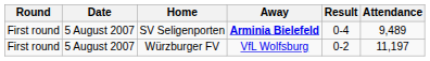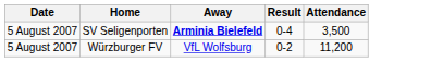 <table class="wikitable">
 <tr>
-<th>Round</th>
 <th>Date</th>
 <th>Home</th>
 <th>Away</th>
 <th>Result</th>
 <th>Attendance</th>
 </tr>
 <tr align="center">
-<td>First round</td>
 <td>5 August 2007</td>
 <td>SV Seligenporten</td>
 <td><strong><a href='#'>Arminia Bielefeld</a></strong></td>
 <td>0-4</td>
-<td>9,489</td>
+<td>3,500</td>
 </tr>
 <tr align="center">
-<td>First round</td>
 <td>5 August 2007</td>
 <td>Würzburger FV</td>
 <td><a href='#'>VfL Wolfsburg</a></td>
 <td>0-2</td>
-<td>11,197</td>
+<td>11,200</td>
 </tr>
 </table>
